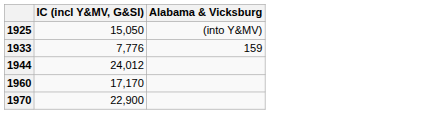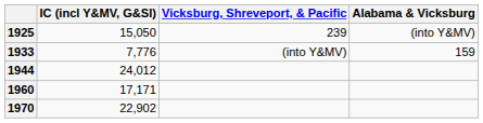 <table class="wikitable">
 <tr>
 <th></th>
 <th>IC (incl Y&MV, G&SI)</th>
+<th><a href='#'>Vicksburg, Shreveport, & Pacific</a></th>
 <th>Alabama & Vicksburg</th>
 </tr>
 <tr align="right">
 <th scope="row">1925</th>
 <td>15,050</td>
+<td>239</td>
 <td>(into Y&MV)</td>
 </tr>
 <tr align="right">
 <th scope="row">1933</th>
 <td>7,776</td>
+<td>(into Y&MV)</td>
 <td>159</td>
 </tr>
 <tr align="right">
 <th scope="row">1944</th>
 <td>24,012</td>
 <td></td>
+<td></td>
 </tr>
 <tr align="right">
 <th scope="row">1960</th>
-<td>17,170</td>
+<td>17,171</td>
+<td></td>
 <td></td>
 </tr>
 <tr align="right">
 <th scope="row">1970</th>
-<td>22,900</td>
+<td>22,902</td>
+<td></td>
 <td></td>
 </tr>
 </table>
